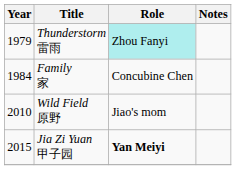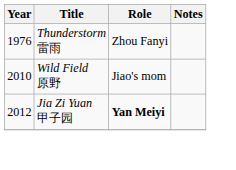 <table class="wikitable sortable">
 <tr>
 <th>Year</th>
 <th>Title</th>
 <th>Role</th>
 <th class="unsortable">Notes</th>
 </tr>
 <tr>
-<td>1979</td>
+<td>1976</td>
 <td><em>Thunderstorm</em><br>雷雨</td>
-<td style="background: paleturquoise;">Zhou Fanyi</td>
-<td></td>
-</tr>
-<tr>
-<td>1984</td>
-<td><em>Family</em><br>家</td>
-<td>Concubine Chen</td>
+<td>Zhou Fanyi</td>
 <td></td>
 </tr>
 <tr>
 <td>2010</td>
 <td><em>Wild Field</em><br>原野</td>
 <td>Jiao's mom</td>
 <td></td>
 </tr>
 <tr>
-<td>2015</td>
+<td>2012</td>
 <td><em>Jia Zi Yuan</em><br>甲子园</td>
 <td><strong>Yan Meiyi</strong></td>
 <td></td>
 </tr>
 <tr>
 </tr>
 </table>
